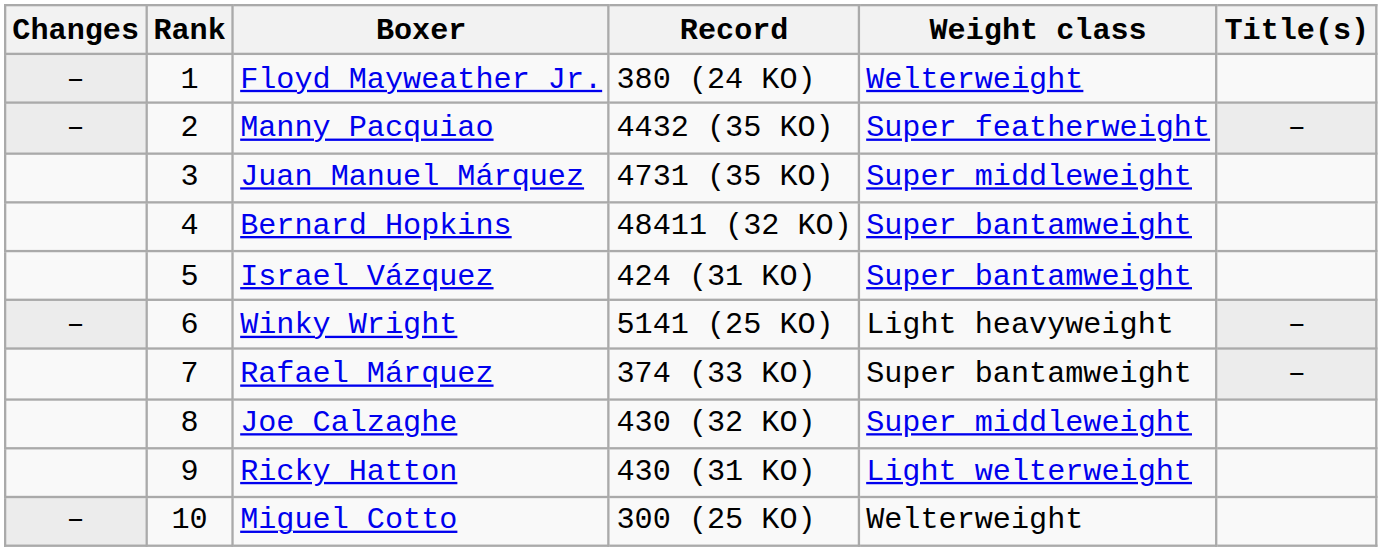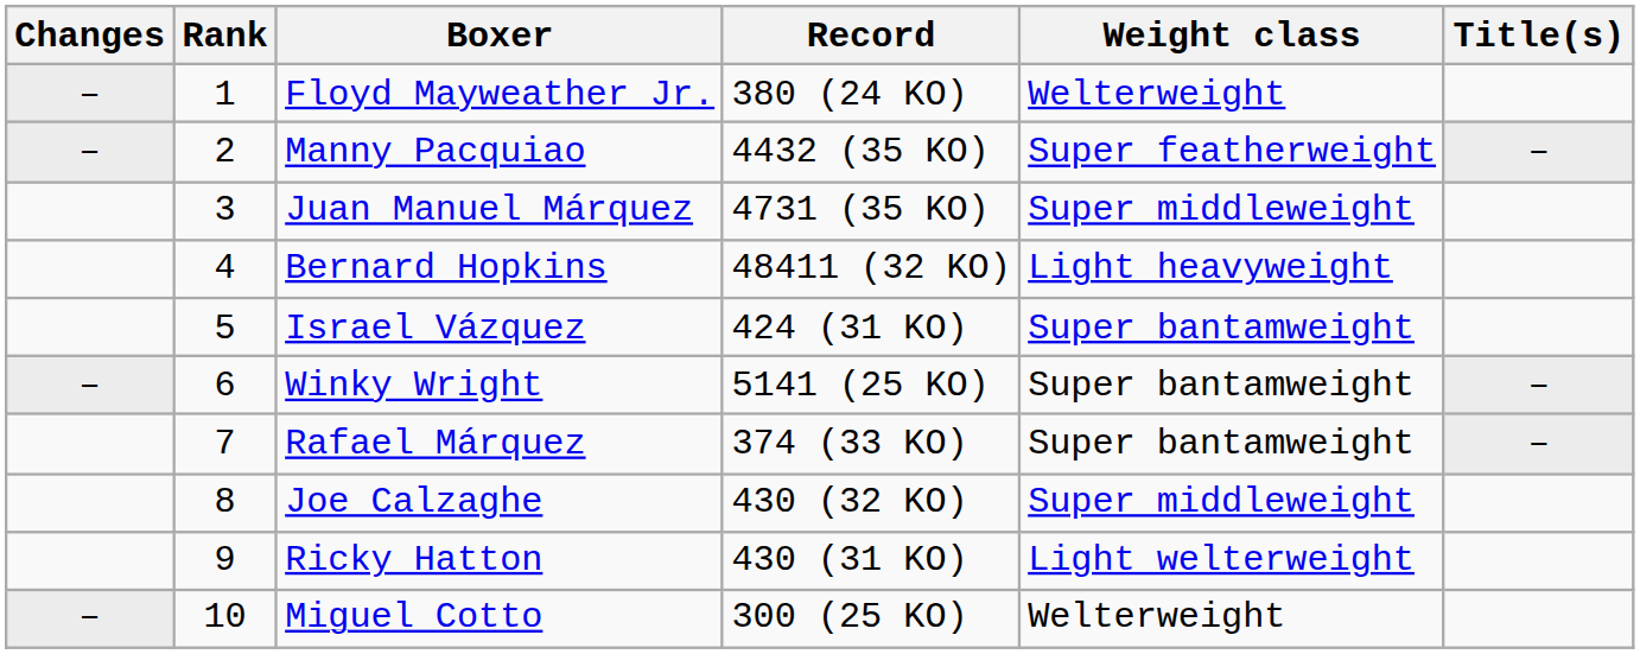 <table class="wikitable ">
 <tr>
 <th>Changes</th>
 <th>Rank</th>
 <th>Boxer</th>
 <th>Record</th>
 <th>Weight class</th>
 <th>Title(s)</th>
 </tr>
 <tr>
 <td align=center bgcolor=#ECECEC>–</td>
 <td align=center>1</td>
 <td><a href='#'>Floyd Mayweather Jr.</a></td>
 <td>380 (24 KO)</td>
 <td><a href='#'>Welterweight</a></td>
 <td></td>
 </tr>
 <tr>
 <td align=center bgcolor=#ECECEC>–</td>
 <td align=center>2</td>
 <td><a href='#'>Manny Pacquiao</a></td>
 <td>4432 (35 KO)</td>
 <td><a href='#'>Super featherweight</a></td>
 <td align=center bgcolor=#ECECEC data-sort-value="Z">–</td>
 </tr>
 <tr>
 <td align=center></td>
 <td align=center>3</td>
 <td><a href='#'>Juan Manuel Márquez</a></td>
 <td>4731 (35 KO)</td>
 <td><a href='#'>Super middleweight</a></td>
 <td></td>
 </tr>
 <tr>
 <td align=center></td>
 <td align=center>4</td>
 <td><a href='#'>Bernard Hopkins</a></td>
 <td>48411 (32 KO)</td>
-<td><a href='#'>Super bantamweight</a></td>
+<td><a href='#'>Light heavyweight</a></td>
 <td></td>
 </tr>
 <tr>
 <td align=center></td>
 <td align=center>5</td>
 <td><a href='#'>Israel Vázquez</a></td>
 <td>424 (31 KO)</td>
 <td><a href='#'>Super bantamweight</a></td>
 <td></td>
 </tr>
 <tr>
 <td align=center bgcolor=#ECECEC>–</td>
 <td align=center>6</td>
 <td><a href='#'>Winky Wright</a></td>
 <td>5141 (25 KO)</td>
-<td>Light heavyweight</td>
+<td>Super bantamweight</td>
 <td align=center bgcolor=#ECECEC data-sort-value="Z">–</td>
 </tr>
 <tr>
 <td align=center></td>
 <td align=center>7</td>
 <td><a href='#'>Rafael Márquez</a></td>
 <td>374 (33 KO)</td>
 <td>Super bantamweight</td>
 <td align=center bgcolor=#ECECEC data-sort-value="Z">–</td>
 </tr>
 <tr>
 <td align=center></td>
 <td align=center>8</td>
 <td><a href='#'>Joe Calzaghe</a></td>
 <td>430 (32 KO)</td>
 <td><a href='#'>Super middleweight</a></td>
 <td></td>
 </tr>
 <tr>
 <td align=center></td>
 <td align=center>9</td>
 <td><a href='#'>Ricky Hatton</a></td>
 <td>430 (31 KO)</td>
 <td><a href='#'>Light welterweight</a></td>
 <td></td>
 </tr>
 <tr>
 <td align=center bgcolor=#ECECEC>–</td>
 <td align=center>10</td>
 <td><a href='#'>Miguel Cotto</a></td>
 <td>300 (25 KO)</td>
 <td>Welterweight</td>
 <td></td>
 </tr>
 </table>
